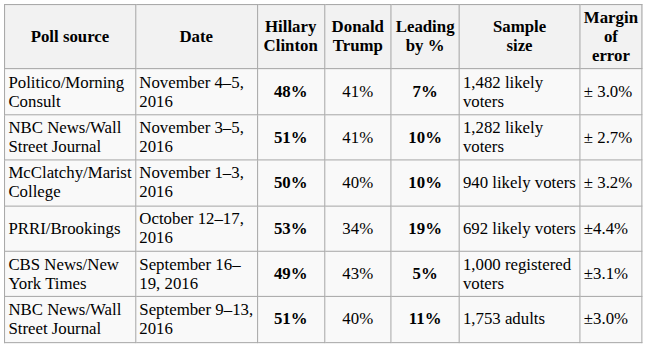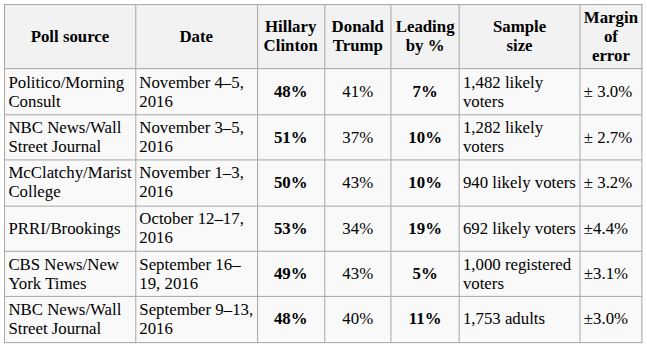 <table class="wikitable sortable">
 <tr style="background:lightgrey;">
 <th width="20%">Poll source</th>
 <th width="20%">Date</th>
 <th width="10.66%">Hillary Clinton<br><small></small></th>
 <th width="10.66%">Donald Trump<br><small></small></th>
 <th width="10.66%">Leading<br>by %</th>
 <th width="20%">Sample<br>size</th>
 <th width="8%">Margin<br>of error</th>
 </tr>
 <tr>
 <td>Politico/Morning Consult</td>
 <td>November 4–5, 2016</td>
 <td align="center" ><strong>48%</strong></td>
 <td align="center">41%</td>
 <td align="center" ><strong>7%</strong></td>
 <td>1,482 likely voters</td>
 <td>± 3.0%</td>
 </tr>
 <tr>
 <td>NBC News/Wall Street Journal</td>
 <td>November 3–5, 2016</td>
 <td align="center" ><strong>51%</strong></td>
-<td align="center">41%</td>
+<td align="center">37%</td>
 <td align="center" ><strong>10%</strong></td>
 <td>1,282 likely voters</td>
 <td>± 2.7%</td>
 </tr>
 <tr>
 <td>McClatchy/Marist College</td>
 <td>November 1–3, 2016</td>
 <td align="center" ><strong>50%</strong></td>
-<td align="center">40%</td>
+<td align="center">43%</td>
 <td align="center" ><strong>10%</strong></td>
 <td>940 likely voters</td>
 <td>± 3.2%</td>
 </tr>
 <tr>
 <td>PRRI/Brookings</td>
 <td>October 12–17, 2016</td>
 <td align="center" ><strong>53%</strong></td>
 <td align="center">34%</td>
 <td align="center" ><strong>19%</strong></td>
 <td>692 likely voters</td>
 <td>±4.4%</td>
 </tr>
 <tr>
 <td>CBS News/New York Times</td>
 <td>September 16–19, 2016</td>
 <td align="center" ><strong>49%</strong></td>
 <td align="center">43%</td>
 <td align="center" ><strong>5%</strong></td>
 <td>1,000 registered voters</td>
 <td>±3.1%</td>
 </tr>
 <tr>
 <td>NBC News/Wall Street Journal</td>
 <td>September 9–13, 2016</td>
-<td align="center" ><strong>51%</strong></td>
+<td align="center" ><strong>48%</strong></td>
 <td align="center">40%</td>
 <td align="center" ><strong>11%</strong></td>
 <td>1,753 adults</td>
 <td>±3.0%</td>
 </tr>
 </table>
